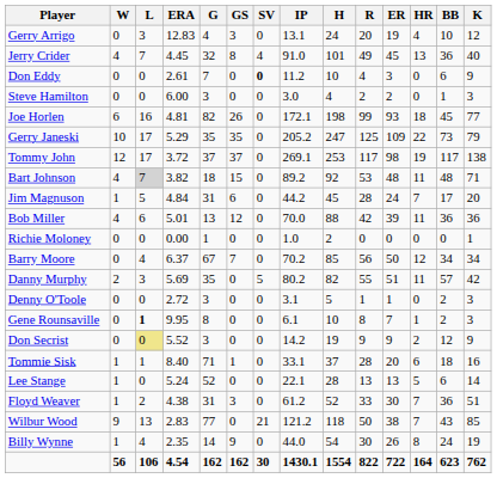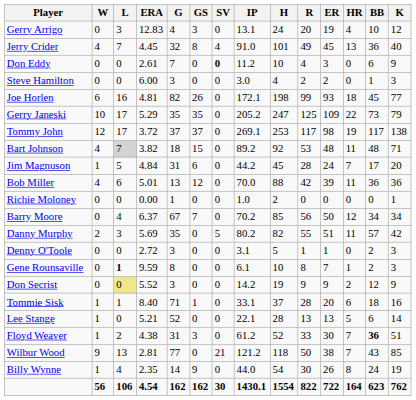 <table class="wikitable sortable">
 <tr>
 <th width="20%">Player</th>
 <th width="5%">W</th>
 <th width="5%">L</th>
 <th width="5%">ERA</th>
 <th width="5%">G</th>
 <th width="5%">GS</th>
 <th width="5%">SV</th>
 <th width="5%">IP</th>
 <th width="5%">H</th>
 <th width="5%">R</th>
 <th width="5%">ER</th>
 <th width="5%">HR</th>
 <th width="5%">BB</th>
 <th width="5%">K</th>
 </tr>
 <tr>
 <td><a href='#'>Gerry Arrigo</a></td>
 <td>0</td>
 <td>3</td>
 <td>12.83</td>
 <td>4</td>
 <td>3</td>
 <td>0</td>
 <td>13.1</td>
 <td>24</td>
 <td>20</td>
 <td>19</td>
 <td>4</td>
 <td>10</td>
 <td>12</td>
 </tr>
 <tr>
 <td><a href='#'>Jerry Crider</a></td>
 <td>4</td>
 <td>7</td>
 <td>4.45</td>
 <td>32</td>
 <td>8</td>
 <td>4</td>
 <td>91.0</td>
 <td>101</td>
 <td>49</td>
 <td>45</td>
 <td>13</td>
 <td>36</td>
 <td>40</td>
 </tr>
 <tr>
 <td><a href='#'>Don Eddy</a></td>
 <td>0</td>
 <td>0</td>
 <td>2.61</td>
 <td>7</td>
 <td>0</td>
 <td><strong>0</strong></td>
 <td>11.2</td>
 <td>10</td>
 <td>4</td>
 <td>3</td>
 <td>0</td>
 <td>6</td>
 <td>9</td>
 </tr>
 <tr>
 <td><a href='#'>Steve Hamilton</a></td>
 <td>0</td>
 <td>0</td>
 <td>6.00</td>
 <td>3</td>
 <td>0</td>
 <td>0</td>
 <td>3.0</td>
 <td>4</td>
 <td>2</td>
 <td>2</td>
 <td>0</td>
 <td>1</td>
 <td>3</td>
 </tr>
 <tr>
 <td><a href='#'>Joe Horlen</a></td>
 <td>6</td>
 <td>16</td>
 <td>4.81</td>
 <td>82</td>
 <td>26</td>
 <td>0</td>
 <td>172.1</td>
 <td>198</td>
 <td>99</td>
 <td>93</td>
 <td>18</td>
 <td>45</td>
 <td>77</td>
 </tr>
 <tr>
 <td><a href='#'>Gerry Janeski</a></td>
 <td>10</td>
 <td>17</td>
 <td>5.29</td>
 <td>35</td>
 <td>35</td>
 <td>0</td>
 <td>205.2</td>
 <td>247</td>
 <td>125</td>
 <td>109</td>
 <td>22</td>
 <td>73</td>
 <td>79</td>
 </tr>
 <tr>
 <td><a href='#'>Tommy John</a></td>
 <td>12</td>
 <td>17</td>
 <td>3.72</td>
 <td>37</td>
 <td>37</td>
 <td>0</td>
 <td>269.1</td>
 <td>253</td>
 <td>117</td>
 <td>98</td>
 <td>19</td>
 <td>117</td>
 <td>138</td>
 </tr>
 <tr>
 <td><a href='#'>Bart Johnson</a></td>
 <td>4</td>
 <td style="background: lightgrey;">7</td>
 <td>3.82</td>
 <td>18</td>
 <td>15</td>
 <td>0</td>
 <td>89.2</td>
 <td>92</td>
 <td>53</td>
 <td>48</td>
 <td>11</td>
 <td>48</td>
 <td>71</td>
 </tr>
 <tr>
 <td><a href='#'>Jim Magnuson</a></td>
 <td>1</td>
 <td>5</td>
 <td>4.84</td>
 <td>31</td>
 <td>6</td>
 <td>0</td>
 <td>44.2</td>
 <td>45</td>
 <td>28</td>
 <td>24</td>
 <td>7</td>
 <td>17</td>
 <td>20</td>
 </tr>
 <tr>
 <td><a href='#'>Bob Miller</a></td>
 <td>4</td>
 <td>6</td>
 <td>5.01</td>
 <td>13</td>
 <td>12</td>
 <td>0</td>
 <td>70.0</td>
 <td>88</td>
 <td>42</td>
 <td>39</td>
 <td>11</td>
 <td>36</td>
 <td>36</td>
 </tr>
 <tr>
 <td><a href='#'>Richie Moloney</a></td>
 <td>0</td>
 <td>0</td>
 <td>0.00</td>
 <td>1</td>
 <td>0</td>
 <td>0</td>
 <td>1.0</td>
 <td>2</td>
 <td>0</td>
 <td>0</td>
 <td>0</td>
 <td>0</td>
 <td>1</td>
 </tr>
 <tr>
 <td><a href='#'>Barry Moore</a></td>
 <td>0</td>
 <td>4</td>
 <td>6.37</td>
 <td>67</td>
 <td>7</td>
 <td>0</td>
 <td>70.2</td>
 <td>85</td>
 <td>56</td>
 <td>50</td>
 <td>12</td>
 <td>34</td>
 <td>34</td>
 </tr>
 <tr>
 <td><a href='#'>Danny Murphy</a></td>
 <td>2</td>
 <td>3</td>
 <td>5.69</td>
 <td>35</td>
 <td>0</td>
 <td>5</td>
 <td>80.2</td>
 <td>82</td>
 <td>55</td>
 <td>51</td>
 <td>11</td>
 <td>57</td>
 <td>42</td>
 </tr>
 <tr>
 <td><a href='#'>Denny O'Toole</a></td>
 <td>0</td>
 <td>0</td>
 <td>2.72</td>
 <td>3</td>
 <td>0</td>
 <td>0</td>
 <td>3.1</td>
 <td>5</td>
 <td>1</td>
 <td>1</td>
 <td>0</td>
 <td>2</td>
 <td>3</td>
 </tr>
 <tr>
 <td><a href='#'>Gene Rounsaville</a></td>
 <td>0</td>
 <td><strong>1</strong></td>
-<td>9.95</td>
+<td>9.59</td>
 <td>8</td>
 <td>0</td>
 <td>0</td>
 <td>6.1</td>
 <td>10</td>
 <td>8</td>
 <td>7</td>
 <td>1</td>
 <td>2</td>
 <td>3</td>
 </tr>
 <tr>
 <td><a href='#'>Don Secrist</a></td>
 <td>0</td>
 <td style="background: khaki;">0</td>
 <td>5.52</td>
 <td>3</td>
 <td>0</td>
 <td>0</td>
 <td>14.2</td>
 <td>19</td>
 <td>9</td>
 <td>9</td>
 <td>2</td>
 <td>12</td>
 <td>9</td>
 </tr>
 <tr>
 <td><a href='#'>Tommie Sisk</a></td>
 <td>1</td>
 <td>1</td>
 <td>8.40</td>
 <td>71</td>
 <td>1</td>
 <td>0</td>
 <td>33.1</td>
 <td>37</td>
 <td>28</td>
 <td>20</td>
 <td>6</td>
 <td>18</td>
 <td>16</td>
 </tr>
 <tr>
 <td><a href='#'>Lee Stange</a></td>
 <td>1</td>
 <td>0</td>
-<td>5.24</td>
+<td>5.21</td>
 <td>52</td>
 <td>0</td>
 <td>0</td>
 <td>22.1</td>
 <td>28</td>
 <td>13</td>
 <td>13</td>
 <td>5</td>
 <td>6</td>
 <td>14</td>
 </tr>
 <tr>
 <td><a href='#'>Floyd Weaver</a></td>
 <td>1</td>
 <td>2</td>
 <td>4.38</td>
 <td>31</td>
 <td>3</td>
 <td>0</td>
 <td>61.2</td>
 <td>52</td>
 <td>33</td>
 <td>30</td>
 <td>7</td>
-<td>36</td>
+<td><strong>36</strong></td>
 <td>51</td>
 </tr>
 <tr>
 <td><a href='#'>Wilbur Wood</a></td>
 <td>9</td>
 <td>13</td>
-<td>2.83</td>
+<td>2.81</td>
 <td>77</td>
 <td>0</td>
 <td>21</td>
 <td>121.2</td>
 <td>118</td>
 <td>50</td>
 <td>38</td>
 <td>7</td>
 <td>43</td>
 <td>85</td>
 </tr>
 <tr>
 <td><a href='#'>Billy Wynne</a></td>
 <td>1</td>
 <td>4</td>
 <td>2.35</td>
 <td>14</td>
 <td>9</td>
 <td>0</td>
 <td>44.0</td>
 <td>54</td>
 <td>30</td>
 <td>26</td>
 <td>8</td>
 <td>24</td>
 <td>19</td>
 </tr>
 <tr class="sortbottom">
 <td></td>
 <td><strong>56</strong></td>
 <td><strong>106</strong></td>
 <td><strong>4.54</strong></td>
 <td><strong>162</strong></td>
 <td><strong>162</strong></td>
 <td><strong>30</strong></td>
 <td><strong>1430.1</strong></td>
 <td><strong>1554</strong></td>
 <td><strong>822</strong></td>
 <td><strong>722</strong></td>
 <td><strong>164</strong></td>
 <td><strong>623</strong></td>
 <td><strong>762</strong></td>
 </tr>
 </table>
